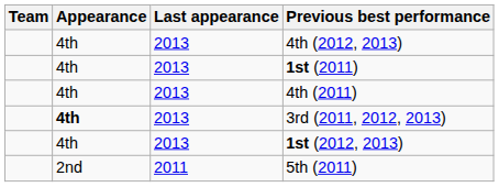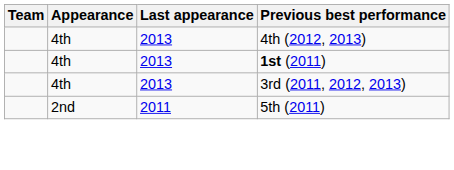 <table class="wikitable sortable">
 <tr>
 <th>Team</th>
 <th>Appearance</th>
 <th>Last appearance</th>
 <th>Previous best performance</th>
 </tr>
 <tr>
 <td></td>
 <td>4th</td>
 <td><a href='#'>2013</a></td>
 <td>4th (<a href='#'>2012</a>, <a href='#'>2013</a>)</td>
 </tr>
 <tr>
 <td></td>
 <td>4th</td>
 <td><a href='#'>2013</a></td>
 <td><strong>1st</strong> (<a href='#'>2011</a>)</td>
 </tr>
 <tr>
 <td></td>
 <td>4th</td>
 <td><a href='#'>2013</a></td>
-<td>4th (<a href='#'>2011</a>)</td>
-</tr>
-<tr>
-<td></td>
-<td><strong>4th</strong></td>
-<td><a href='#'>2013</a></td>
 <td>3rd (<a href='#'>2011</a>, <a href='#'>2012</a>, <a href='#'>2013</a>)</td>
-</tr>
-<tr>
-<td></td>
-<td>4th</td>
-<td><a href='#'>2013</a></td>
-<td><strong>1st</strong> (<a href='#'>2012</a>, <a href='#'>2013</a>)</td>
 </tr>
 <tr>
 <td></td>
 <td>2nd</td>
 <td><a href='#'>2011</a></td>
 <td>5th (<a href='#'>2011</a>)</td>
 </tr>
 </table>
